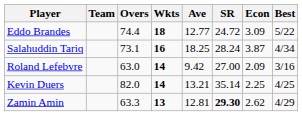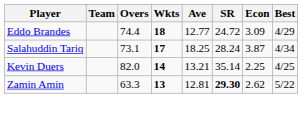 <table class="wikitable">
 <tr>
 <th>Player</th>
 <th>Team</th>
 <th>Overs</th>
 <th>Wkts</th>
 <th>Ave</th>
 <th>SR</th>
 <th>Econ</th>
 <th>Best</th>
 </tr>
 <tr>
 <td><a href='#'>Eddo Brandes</a></td>
 <td></td>
 <td>74.4</td>
 <td><strong>18</strong></td>
 <td>12.77</td>
 <td>24.72</td>
 <td>3.09</td>
-<td>5/22</td>
+<td>4/29</td>
 </tr>
 <tr>
 <td><a href='#'>Salahuddin Tariq</a></td>
 <td></td>
 <td>73.1</td>
-<td><strong>16</strong></td>
+<td><strong>17</strong></td>
 <td>18.25</td>
 <td>28.24</td>
 <td>3.87</td>
 <td>4/34</td>
-</tr>
-<tr>
-<td><a href='#'>Roland Lefebvre</a></td>
-<td></td>
-<td>63.0</td>
-<td><strong>14</strong></td>
-<td>9.42</td>
-<td>27.00</td>
-<td>2.09</td>
-<td>3/16</td>
 </tr>
 <tr>
 <td><a href='#'>Kevin Duers</a></td>
 <td></td>
 <td>82.0</td>
 <td><strong>14</strong></td>
 <td>13.21</td>
 <td>35.14</td>
 <td>2.25</td>
 <td>4/25</td>
 </tr>
 <tr>
 <td><a href='#'>Zamin Amin</a></td>
 <td></td>
 <td>63.3</td>
 <td><strong>13</strong></td>
 <td>12.81</td>
 <td><strong>29.30</strong></td>
 <td>2.62</td>
-<td>4/29</td>
+<td>5/22</td>
 </tr>
 </table>
